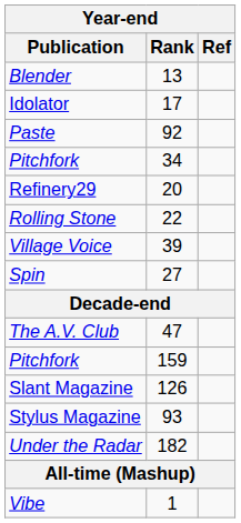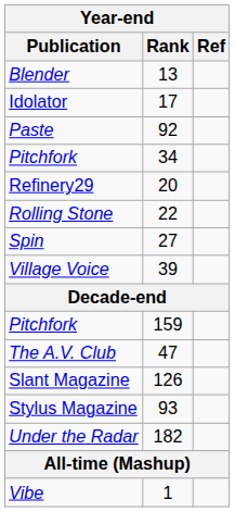 <table class="wikitable">
 <tr>
 <th colspan=3>Year-end</th>
 </tr>
 <tr>
 <th>Publication</th>
 <th>Rank</th>
 <th>Ref</th>
 </tr>
 <tr>
 <td><em><a href='#'>Blender</a></em></td>
 <td align=center>13</td>
 <td align=center></td>
 </tr>
 <tr>
 <td><a href='#'>Idolator</a></td>
 <td align=center>17</td>
 <td align=center></td>
 </tr>
 <tr>
 <td><em><a href='#'>Paste</a></em></td>
 <td align=center>92</td>
 <td align=center></td>
 </tr>
 <tr>
 <td><em><a href='#'>Pitchfork</a></em></td>
 <td align=center>34</td>
 <td align=center></td>
 </tr>
 <tr>
 <td><a href='#'>Refinery29</a></td>
 <td align=center>20</td>
 <td align=center></td>
 </tr>
 <tr>
 <td><em><a href='#'>Rolling Stone</a></em></td>
 <td align=center>22</td>
 <td align=center></td>
 </tr>
 <tr>
-<td><em><a href='#'>Village Voice</a></em></td>
-<td align=center>39</td>
+<td><em><a href='#'>Spin</a></em></td>
+<td align=center>27</td>
 <td align=center></td>
 </tr>
 <tr>
-<td><em><a href='#'>Spin</a></em></td>
-<td align=center>27</td>
+<td><em><a href='#'>Village Voice</a></em></td>
+<td align=center>39</td>
 <td align=center></td>
 </tr>
 <tr>
 <th colspan=3>Decade-end</th>
 </tr>
 <tr>
-<td><em><a href='#'>The A.V. Club</a></em></td>
-<td align=center>47</td>
+<td><em><a href='#'>Pitchfork</a></em></td>
+<td align=center>159</td>
 <td align=center></td>
 </tr>
 <tr>
-<td><em><a href='#'>Pitchfork</a></em></td>
-<td align=center>159</td>
+<td><em><a href='#'>The A.V. Club</a></em></td>
+<td align=center>47</td>
 <td align=center></td>
 </tr>
 <tr>
 <td><a href='#'>Slant Magazine</a></td>
 <td align=center>126</td>
 <td align=center></td>
 </tr>
 <tr>
 <td><a href='#'>Stylus Magazine</a></td>
 <td align=center>93</td>
 <td align=center></td>
 </tr>
 <tr>
 <td><em><a href='#'>Under the Radar</a></em></td>
 <td align=center>182</td>
 <td align=center></td>
 </tr>
 <tr>
 <th colspan=3>All-time (Mashup)</th>
 </tr>
 <tr>
 <td><em><a href='#'>Vibe</a></em></td>
 <td align=center>1</td>
 <td align=center></td>
 </tr>
 </table>
